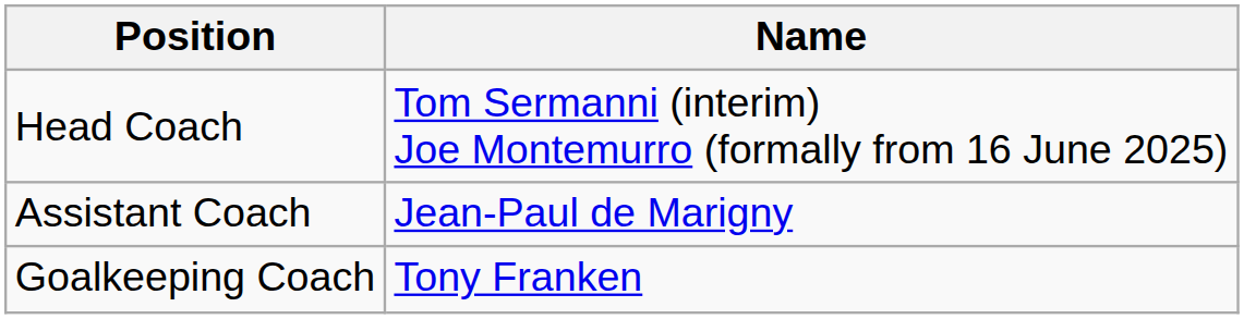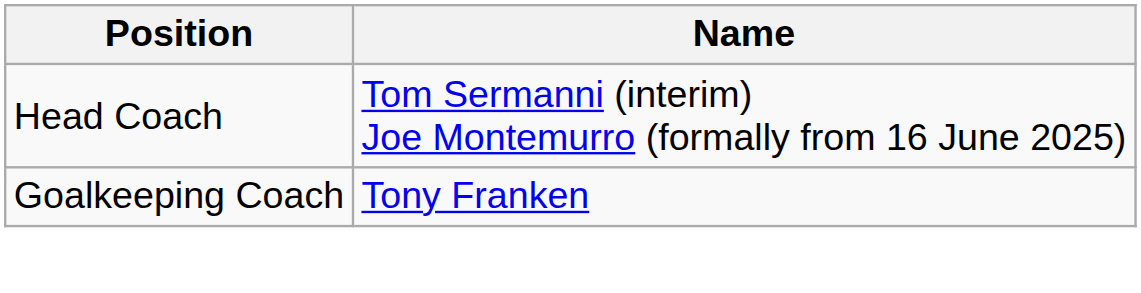 <table class="wikitable">
 <tr>
 <th>Position</th>
 <th>Name</th>
 </tr>
 <tr>
 <td>Head Coach</td>
 <td> <a href='#'>Tom Sermanni</a> (interim)<br> <a href='#'>Joe Montemurro</a> (formally from 16 June 2025)</td>
 </tr>
 <tr>
-<td>Assistant Coach</td>
-<td> <a href='#'>Jean-Paul de Marigny</a></td>
-</tr>
-<tr>
 <td>Goalkeeping Coach</td>
 <td> <a href='#'>Tony Franken</a></td>
 </tr>
 </table>
